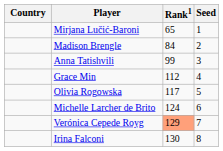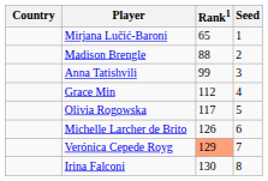 <table class="sortable wikitable">
 <tr>
 <th width="70">Country</th>
 <th width="175">Player</th>
 <th>Rank<sup>1</sup></th>
 <th>Seed</th>
 </tr>
 <tr>
 <td></td>
 <td><a href='#'>Mirjana Lučić-Baroni</a></td>
 <td>65</td>
 <td>1</td>
 </tr>
 <tr>
 <td></td>
 <td><a href='#'>Madison Brengle</a></td>
-<td>84</td>
+<td>88</td>
 <td>2</td>
 </tr>
 <tr>
 <td></td>
 <td><a href='#'>Anna Tatishvili</a></td>
 <td>99</td>
 <td>3</td>
 </tr>
 <tr>
 <td></td>
 <td><a href='#'>Grace Min</a></td>
 <td>112</td>
 <td>4</td>
 </tr>
 <tr>
 <td></td>
 <td><a href='#'>Olivia Rogowska</a></td>
 <td>117</td>
 <td>5</td>
 </tr>
 <tr>
 <td></td>
 <td><a href='#'>Michelle Larcher de Brito</a></td>
-<td>124</td>
+<td>126</td>
 <td>6</td>
 </tr>
 <tr>
 <td></td>
 <td><a href='#'>Verónica Cepede Royg</a></td>
 <td style="background: lightsalmon;">129</td>
 <td>7</td>
 </tr>
 <tr>
 <td></td>
 <td><a href='#'>Irina Falconi</a></td>
 <td>130</td>
 <td>8</td>
 </tr>
 </table>
